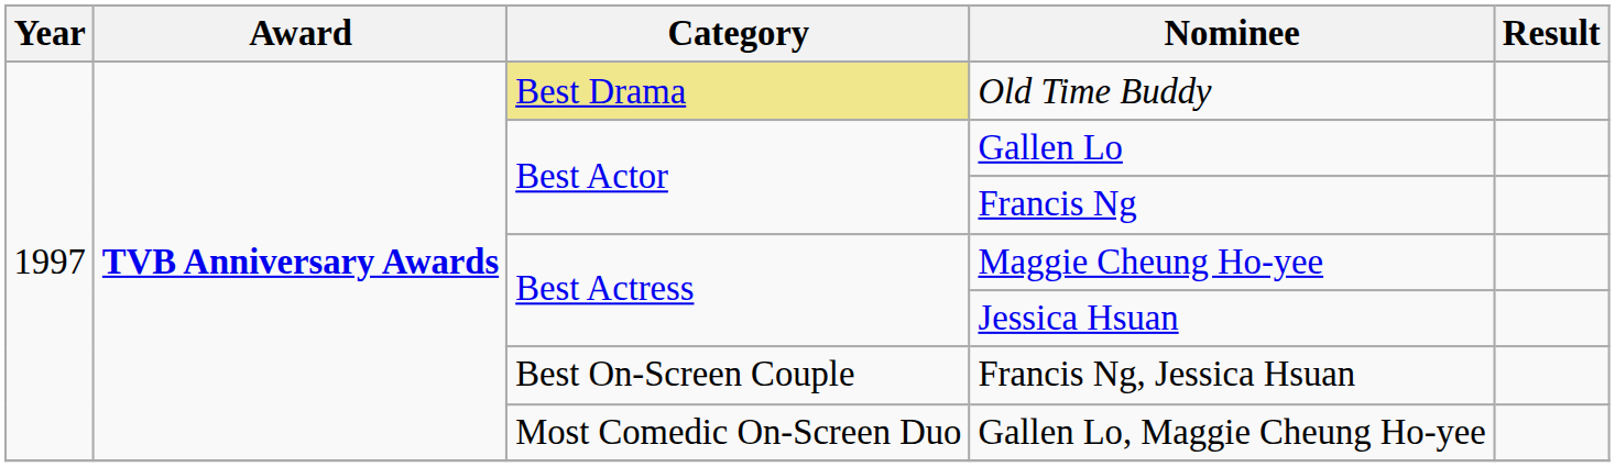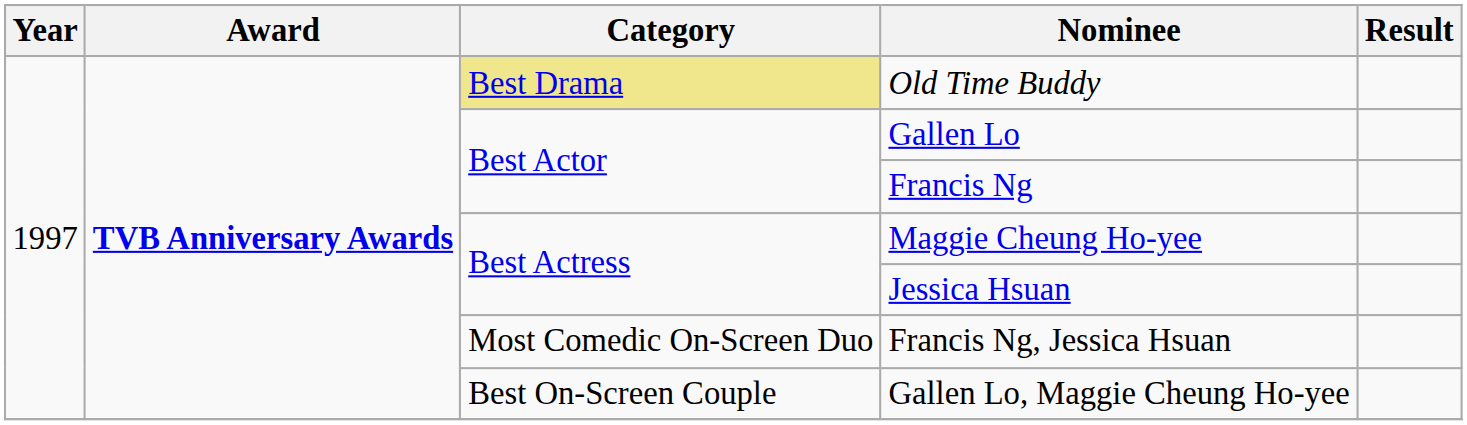 <table class="wikitable plainrowheaders sortable">
 <tr>
 <th scope="col">Year</th>
 <th scope="col">Award</th>
 <th scope="col">Category</th>
 <th scope="col">Nominee</th>
 <th scope="col">Result</th>
 </tr>
 <tr>
 <td rowspan=7>1997</td>
 <td rowspan=7><strong><a href='#'>TVB Anniversary Awards</a></strong></td>
 <td style="background: khaki;"><a href='#'>Best Drama</a></td>
 <td><em>Old Time Buddy</em></td>
 <td></td>
 </tr>
 <tr>
 <td rowspan=2><a href='#'>Best Actor</a></td>
 <td><a href='#'>Gallen Lo</a></td>
 <td></td>
 </tr>
 <tr>
 <td><a href='#'>Francis Ng</a></td>
 <td></td>
 </tr>
 <tr>
 <td rowspan=2><a href='#'>Best Actress</a></td>
 <td><a href='#'>Maggie Cheung Ho-yee</a></td>
 <td></td>
 </tr>
 <tr>
 <td><a href='#'>Jessica Hsuan</a></td>
 <td></td>
 </tr>
 <tr>
-<td>Best On-Screen Couple</td>
+<td>Most Comedic On-Screen Duo</td>
 <td>Francis Ng, Jessica Hsuan</td>
 <td></td>
 </tr>
 <tr>
-<td>Most Comedic On-Screen Duo</td>
+<td>Best On-Screen Couple</td>
 <td>Gallen Lo, Maggie Cheung Ho-yee</td>
 <td></td>
 </tr>
 <tr>
 </tr>
 </table>
